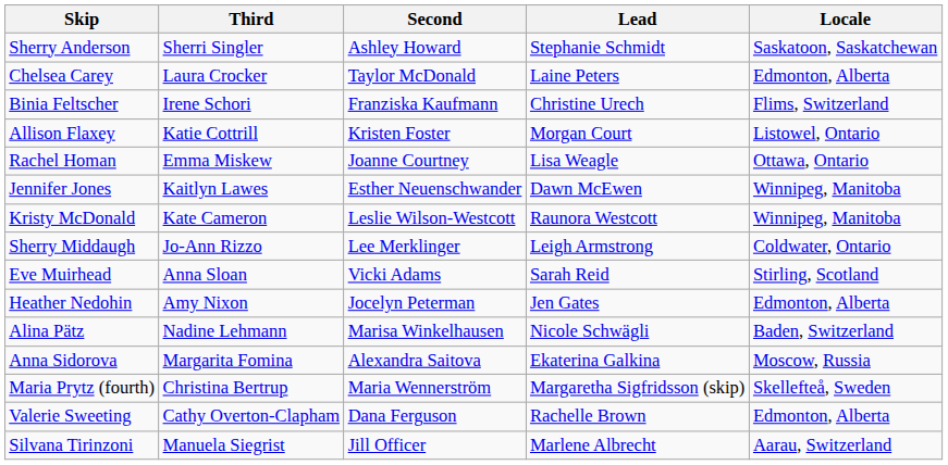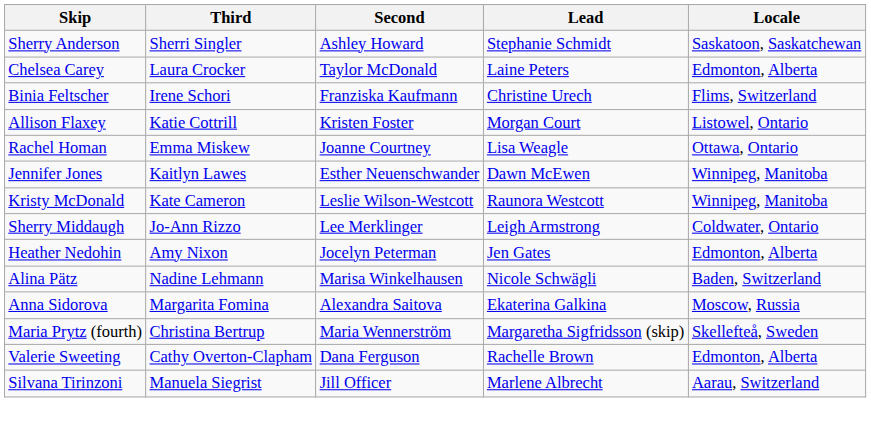 <table class=wikitable>
 <tr>
 <th>Skip</th>
 <th>Third</th>
 <th>Second</th>
 <th>Lead</th>
 <th>Locale</th>
 </tr>
 <tr>
 <td><a href='#'>Sherry Anderson</a></td>
 <td><a href='#'>Sherri Singler</a></td>
 <td><a href='#'>Ashley Howard</a></td>
 <td><a href='#'>Stephanie Schmidt</a></td>
 <td> <a href='#'>Saskatoon</a>, <a href='#'>Saskatchewan</a></td>
 </tr>
 <tr>
 <td><a href='#'>Chelsea Carey</a></td>
 <td><a href='#'>Laura Crocker</a></td>
 <td><a href='#'>Taylor McDonald</a></td>
 <td><a href='#'>Laine Peters</a></td>
 <td> <a href='#'>Edmonton</a>, <a href='#'>Alberta</a></td>
 </tr>
 <tr>
 <td><a href='#'>Binia Feltscher</a></td>
 <td><a href='#'>Irene Schori</a></td>
 <td><a href='#'>Franziska Kaufmann</a></td>
 <td><a href='#'>Christine Urech</a></td>
 <td> <a href='#'>Flims</a>, <a href='#'>Switzerland</a></td>
 </tr>
 <tr>
 <td><a href='#'>Allison Flaxey</a></td>
 <td><a href='#'>Katie Cottrill</a></td>
 <td><a href='#'>Kristen Foster</a></td>
 <td><a href='#'>Morgan Court</a></td>
 <td> <a href='#'>Listowel</a>, <a href='#'>Ontario</a></td>
 </tr>
 <tr>
 <td><a href='#'>Rachel Homan</a></td>
 <td><a href='#'>Emma Miskew</a></td>
 <td><a href='#'>Joanne Courtney</a></td>
 <td><a href='#'>Lisa Weagle</a></td>
 <td> <a href='#'>Ottawa</a>, <a href='#'>Ontario</a></td>
 </tr>
 <tr>
 <td><a href='#'>Jennifer Jones</a></td>
 <td><a href='#'>Kaitlyn Lawes</a></td>
 <td><a href='#'>Esther Neuenschwander</a></td>
 <td><a href='#'>Dawn McEwen</a></td>
 <td> <a href='#'>Winnipeg</a>, <a href='#'>Manitoba</a></td>
 </tr>
 <tr>
 <td><a href='#'>Kristy McDonald</a></td>
 <td><a href='#'>Kate Cameron</a></td>
 <td><a href='#'>Leslie Wilson-Westcott</a></td>
 <td><a href='#'>Raunora Westcott</a></td>
 <td> <a href='#'>Winnipeg</a>, <a href='#'>Manitoba</a></td>
 </tr>
 <tr>
 <td><a href='#'>Sherry Middaugh</a></td>
 <td><a href='#'>Jo-Ann Rizzo</a></td>
 <td><a href='#'>Lee Merklinger</a></td>
 <td><a href='#'>Leigh Armstrong</a></td>
 <td> <a href='#'>Coldwater</a>, <a href='#'>Ontario</a></td>
 </tr>
 <tr>
-<td><a href='#'>Eve Muirhead</a></td>
-<td><a href='#'>Anna Sloan</a></td>
-<td><a href='#'>Vicki Adams</a></td>
-<td><a href='#'>Sarah Reid</a></td>
-<td> <a href='#'>Stirling</a>, <a href='#'>Scotland</a></td>
-</tr>
-<tr>
 <td><a href='#'>Heather Nedohin</a></td>
 <td><a href='#'>Amy Nixon</a></td>
 <td><a href='#'>Jocelyn Peterman</a></td>
 <td><a href='#'>Jen Gates</a></td>
 <td> <a href='#'>Edmonton</a>, <a href='#'>Alberta</a></td>
 </tr>
 <tr>
 <td><a href='#'>Alina Pätz</a></td>
 <td><a href='#'>Nadine Lehmann</a></td>
 <td><a href='#'>Marisa Winkelhausen</a></td>
 <td><a href='#'>Nicole Schwägli</a></td>
 <td> <a href='#'>Baden</a>, <a href='#'>Switzerland</a></td>
 </tr>
 <tr>
 <td><a href='#'>Anna Sidorova</a></td>
 <td><a href='#'>Margarita Fomina</a></td>
 <td><a href='#'>Alexandra Saitova</a></td>
 <td><a href='#'>Ekaterina Galkina</a></td>
 <td> <a href='#'>Moscow</a>, <a href='#'>Russia</a></td>
 </tr>
 <tr>
 <td><a href='#'>Maria Prytz</a> (fourth)</td>
 <td><a href='#'>Christina Bertrup</a></td>
 <td><a href='#'>Maria Wennerström</a></td>
 <td><a href='#'>Margaretha Sigfridsson</a> (skip)</td>
 <td> <a href='#'>Skellefteå</a>, <a href='#'>Sweden</a></td>
 </tr>
 <tr>
 <td><a href='#'>Valerie Sweeting</a></td>
 <td><a href='#'>Cathy Overton-Clapham</a></td>
 <td><a href='#'>Dana Ferguson</a></td>
 <td><a href='#'>Rachelle Brown</a></td>
 <td> <a href='#'>Edmonton</a>, <a href='#'>Alberta</a></td>
 </tr>
 <tr>
 <td><a href='#'>Silvana Tirinzoni</a></td>
 <td><a href='#'>Manuela Siegrist</a></td>
 <td><a href='#'>Jill Officer</a></td>
 <td><a href='#'>Marlene Albrecht</a></td>
 <td> <a href='#'>Aarau</a>, <a href='#'>Switzerland</a></td>
 </tr>
 </table>
